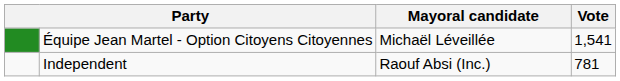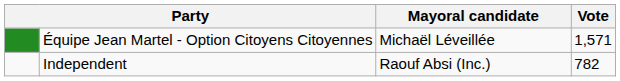 <table class="wikitable">
 <tr>
 <th bgcolor="#DDDDFF" width="230px" colspan="2">Party</th>
 <th bgcolor="#DDDDFF" width="200px">Mayoral candidate</th>
 <th bgcolor="#DDDDFF" width="30px">Vote</th>
 </tr>
 <tr>
 <td bgcolor="#228B22" width="30px"> </td>
 <td>Équipe Jean Martel - Option Citoyens Citoyennes</td>
 <td>Michaël Léveillée</td>
-<td>1,541</td>
+<td>1,571</td>
 </tr>
 <tr>
 <td> </td>
 <td>Independent</td>
 <td>Raouf Absi (Inc.)</td>
-<td>781</td>
+<td>782</td>
 </tr>
 </table>
